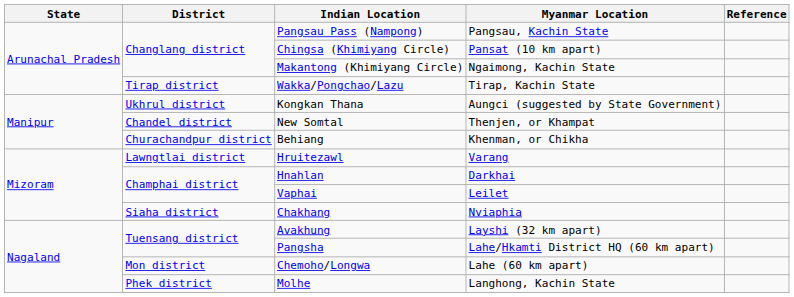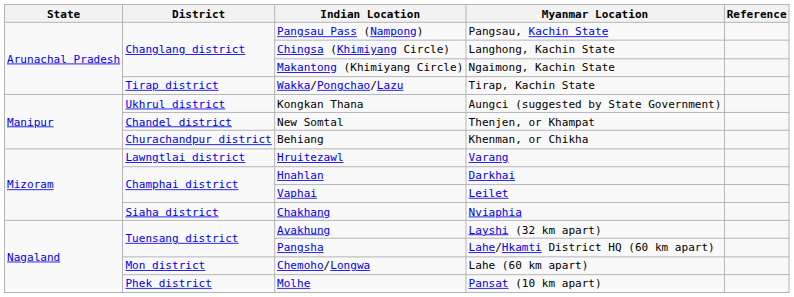 <table class="wikitable">
 <tr>
 <th>State</th>
 <th>District</th>
 <th>Indian Location</th>
 <th>Myanmar Location</th>
 <th>Reference</th>
 </tr>
 <tr>
 <td rowspan="4"><a href='#'>Arunachal Pradesh</a></td>
 <td rowspan="3"><a href='#'>Changlang district</a></td>
 <td><a href='#'>Pangsau Pass</a> (<a href='#'>Nampong</a>)</td>
 <td>Pangsau, <a href='#'>Kachin State</a></td>
 <td></td>
 </tr>
 <tr>
 <td><a href='#'>Chingsa</a> (<a href='#'>Khimiyang</a> Circle)</td>
-<td><a href='#'>Pansat</a> (10 km apart)</td>
+<td>Langhong, Kachin State</td>
 <td></td>
 </tr>
 <tr>
 <td><a href='#'>Makantong</a> (Khimiyang Circle)</td>
 <td>Ngaimong, Kachin State</td>
 <td></td>
 </tr>
 <tr>
 <td><a href='#'>Tirap district</a></td>
 <td><a href='#'>Wakka</a>/<a href='#'>Pongchao</a>/<a href='#'>Lazu</a></td>
 <td>Tirap, Kachin State</td>
 <td></td>
 </tr>
 <tr>
 <td rowspan="3"><a href='#'>Manipur</a></td>
 <td><a href='#'>Ukhrul district</a></td>
 <td>Kongkan Thana</td>
 <td>Aungci (suggested by State Government)</td>
 <td></td>
 </tr>
 <tr>
 <td><a href='#'>Chandel district</a></td>
 <td>New Somtal</td>
 <td>Thenjen, or Khampat</td>
 <td></td>
 </tr>
 <tr>
 <td><a href='#'>Churachandpur district</a></td>
 <td>Behiang</td>
 <td>Khenman, or Chikha</td>
 <td></td>
 </tr>
 <tr>
 <td rowspan="4"><a href='#'>Mizoram</a></td>
 <td><a href='#'>Lawngtlai district</a></td>
 <td><a href='#'>Hruitezawl</a></td>
 <td><a href='#'>Varang</a></td>
 <td></td>
 </tr>
 <tr>
 <td rowspan="2"><a href='#'>Champhai district</a></td>
 <td><a href='#'>Hnahlan</a></td>
 <td><a href='#'>Darkhai</a></td>
 <td></td>
 </tr>
 <tr>
 <td><a href='#'>Vaphai</a></td>
 <td><a href='#'>Leilet</a></td>
 <td></td>
 </tr>
 <tr>
 <td><a href='#'>Siaha district</a></td>
 <td><a href='#'>Chakhang</a></td>
 <td><a href='#'>Nviaphia</a></td>
 <td></td>
 </tr>
 <tr>
 <td rowspan="4"><a href='#'>Nagaland</a></td>
 <td rowspan="2"><a href='#'>Tuensang district</a></td>
 <td><a href='#'>Avakhung</a></td>
 <td><a href='#'>Layshi</a> (32 km apart)</td>
 <td></td>
 </tr>
 <tr>
 <td><a href='#'>Pangsha</a></td>
 <td><a href='#'>Lahe</a>/<a href='#'>Hkamti</a> District HQ (60 km apart)</td>
 <td></td>
 </tr>
 <tr>
 <td><a href='#'>Mon district</a></td>
 <td><a href='#'>Chemoho</a>/<a href='#'>Longwa</a></td>
 <td>Lahe (60 km apart)</td>
 <td></td>
 </tr>
 <tr>
 <td><a href='#'>Phek district</a></td>
 <td><a href='#'>Molhe</a></td>
-<td>Langhong, Kachin State</td>
+<td><a href='#'>Pansat</a> (10 km apart)</td>
 <td></td>
 </tr>
 </table>
